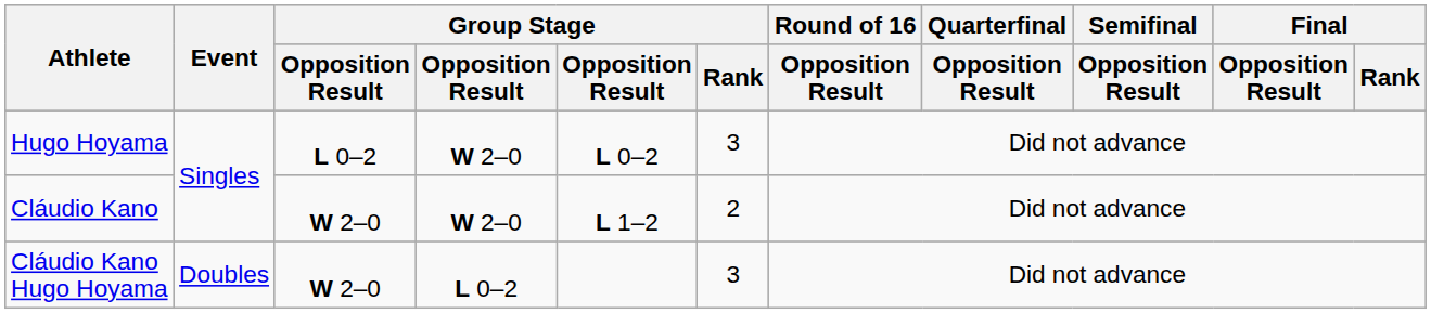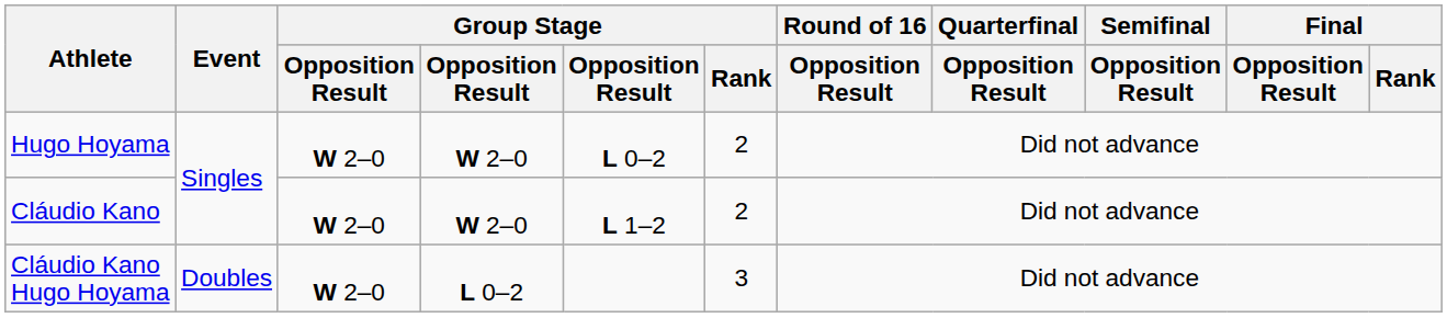 <table class=wikitable style="font-size:90%">
 <tr>
 <th rowspan="2">Athlete</th>
 <th rowspan="2">Event</th>
 <th colspan="4">Group Stage</th>
 <th>Round of 16</th>
 <th>Quarterfinal</th>
 <th>Semifinal</th>
 <th colspan=2>Final</th>
 </tr>
 <tr>
 <th>Opposition<br>Result</th>
 <th>Opposition<br>Result</th>
 <th>Opposition<br>Result</th>
 <th>Rank</th>
 <th>Opposition<br>Result</th>
 <th>Opposition<br>Result</th>
 <th>Opposition<br>Result</th>
 <th>Opposition<br>Result</th>
 <th>Rank</th>
 </tr>
 <tr align=center>
 <td align=left><a href='#'>Hugo Hoyama</a></td>
 <td align=left rowspan=2><a href='#'>Singles</a></td>
-<td><br><strong>L</strong> 0–2</td>
+<td><br><strong>W</strong> 2–0</td>
 <td><br><strong>W</strong> 2–0</td>
 <td><br><strong>L</strong> 0–2</td>
-<td>3</td>
+<td>2</td>
 <td colspan=5>Did not advance</td>
 </tr>
 <tr align=center>
 <td align=left><a href='#'>Cláudio Kano</a></td>
 <td><br><strong>W</strong> 2–0</td>
 <td><br><strong>W</strong> 2–0</td>
 <td><br><strong>L</strong> 1–2</td>
 <td>2</td>
 <td colspan=5>Did not advance</td>
 </tr>
 <tr align=center>
 <td align=left><a href='#'>Cláudio Kano</a><br><a href='#'>Hugo Hoyama</a></td>
 <td align=left><a href='#'>Doubles</a></td>
 <td><br><strong>W</strong> 2–0</td>
 <td><br><strong>L</strong> 0–2</td>
 <td></td>
 <td>3</td>
 <td colspan=5>Did not advance</td>
 </tr>
 </table>
